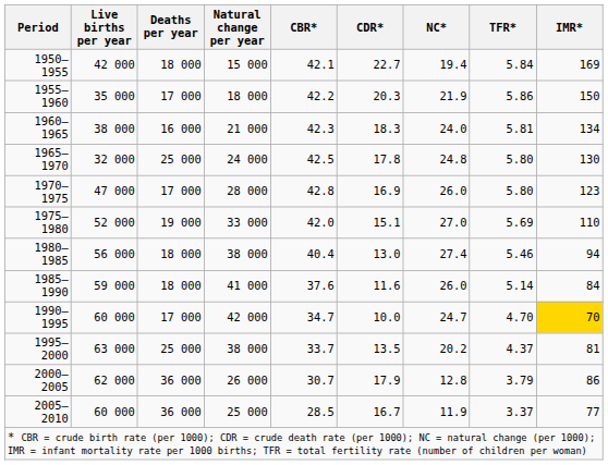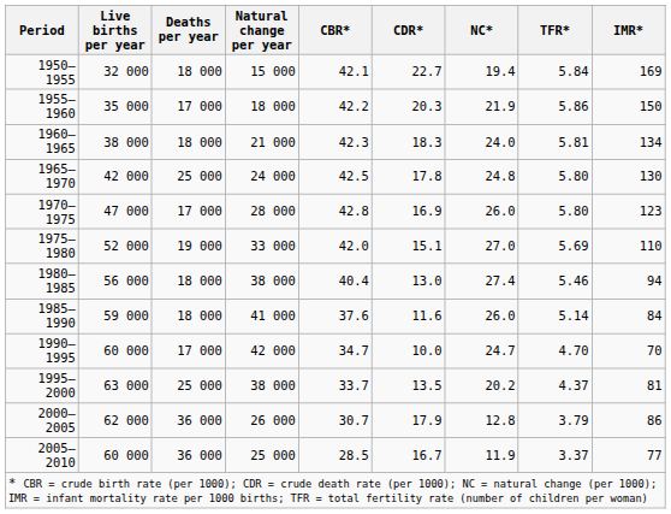 <table class="wikitable" style="text-align: right;">
 <tr>
 <th width="70pt">Period</th>
 <th width="70pt">Live births per year</th>
 <th width="70pt">Deaths per year</th>
 <th width="70pt">Natural change per year</th>
 <th width="70pt">CBR*</th>
 <th width="70pt">CDR*</th>
 <th width="70pt">NC*</th>
 <th width="70pt">TFR*</th>
 <th width="70pt">IMR*</th>
 </tr>
 <tr>
 <td>1950–1955</td>
-<td>42 000</td>
+<td>32 000</td>
 <td>18 000</td>
 <td>15 000</td>
 <td>42.1</td>
 <td>22.7</td>
 <td>19.4</td>
 <td>5.84</td>
 <td>169</td>
 </tr>
 <tr>
 <td>1955–1960</td>
 <td>35 000</td>
 <td>17 000</td>
 <td>18 000</td>
 <td>42.2</td>
 <td>20.3</td>
 <td>21.9</td>
 <td>5.86</td>
 <td>150</td>
 </tr>
 <tr>
 <td>1960–1965</td>
 <td>38 000</td>
-<td>16 000</td>
+<td>18 000</td>
 <td>21 000</td>
 <td>42.3</td>
 <td>18.3</td>
 <td>24.0</td>
 <td>5.81</td>
 <td>134</td>
 </tr>
 <tr>
 <td>1965–1970</td>
-<td>32 000</td>
+<td>42 000</td>
 <td>25 000</td>
 <td>24 000</td>
 <td>42.5</td>
 <td>17.8</td>
 <td>24.8</td>
 <td>5.80</td>
 <td>130</td>
 </tr>
 <tr>
 <td>1970–1975</td>
 <td>47 000</td>
 <td>17 000</td>
 <td>28 000</td>
 <td>42.8</td>
 <td>16.9</td>
 <td>26.0</td>
 <td>5.80</td>
 <td>123</td>
 </tr>
 <tr>
 <td>1975–1980</td>
 <td>52 000</td>
 <td>19 000</td>
 <td>33 000</td>
 <td>42.0</td>
 <td>15.1</td>
 <td>27.0</td>
 <td>5.69</td>
 <td>110</td>
 </tr>
 <tr>
 <td>1980–1985</td>
 <td>56 000</td>
 <td>18 000</td>
 <td>38 000</td>
 <td>40.4</td>
 <td>13.0</td>
 <td>27.4</td>
 <td>5.46</td>
 <td>94</td>
 </tr>
 <tr>
 <td>1985–1990</td>
 <td>59 000</td>
 <td>18 000</td>
 <td>41 000</td>
 <td>37.6</td>
 <td>11.6</td>
 <td>26.0</td>
 <td>5.14</td>
 <td>84</td>
 </tr>
 <tr>
 <td>1990–1995</td>
 <td>60 000</td>
 <td>17 000</td>
 <td>42 000</td>
 <td>34.7</td>
 <td>10.0</td>
 <td>24.7</td>
 <td>4.70</td>
-<td style="background: gold;">70</td>
+<td>70</td>
 </tr>
 <tr>
 <td>1995–2000</td>
 <td>63 000</td>
 <td>25 000</td>
 <td>38 000</td>
 <td>33.7</td>
 <td>13.5</td>
 <td>20.2</td>
 <td>4.37</td>
 <td>81</td>
 </tr>
 <tr>
 <td>2000–2005</td>
 <td>62 000</td>
 <td>36 000</td>
 <td>26 000</td>
 <td>30.7</td>
 <td>17.9</td>
 <td>12.8</td>
 <td>3.79</td>
 <td>86</td>
 </tr>
 <tr>
 <td>2005–2010</td>
 <td>60 000</td>
 <td>36 000</td>
 <td>25 000</td>
 <td>28.5</td>
 <td>16.7</td>
 <td>11.9</td>
 <td>3.37</td>
 <td>77</td>
 </tr>
 <tr>
 <td align="left" colspan="9">* <small> CBR = crude birth rate (per 1000); CDR = crude death rate (per 1000); NC = natural change (per 1000); IMR = infant mortality rate per 1000 births; TFR = total fertility rate (number of children per woman)</small></td>
 </tr>
 </table>
